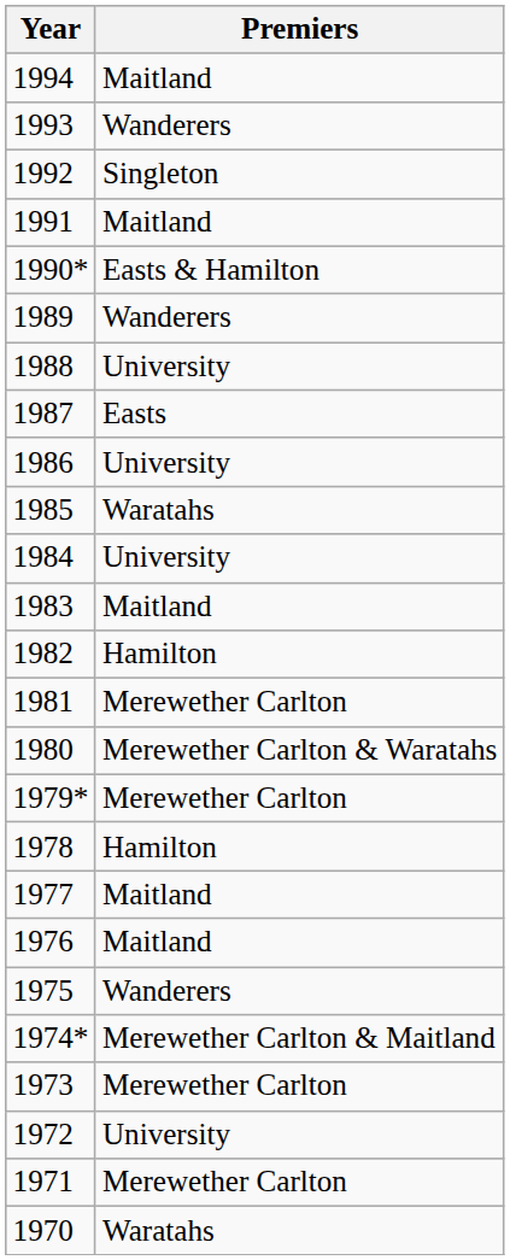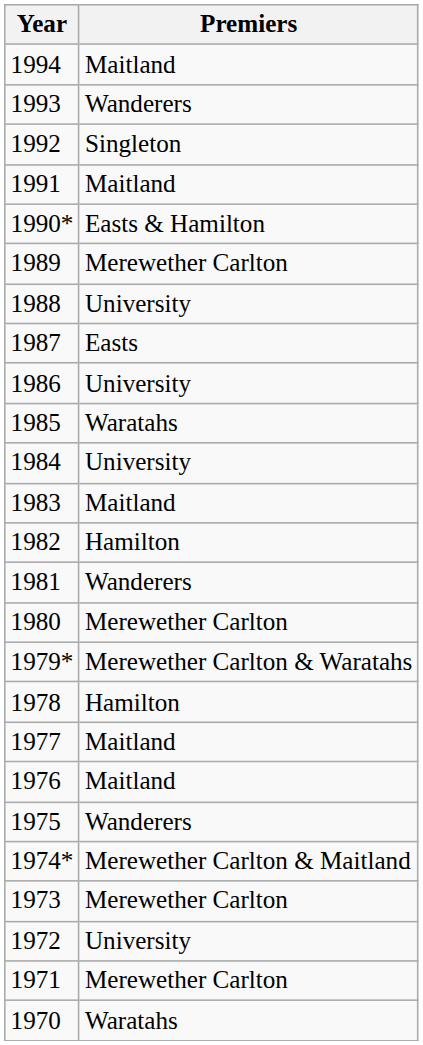 <table class="wikitable">
 <tr>
 <th>Year</th>
 <th>Premiers</th>
 </tr>
 <tr>
 <td>1994</td>
 <td>Maitland</td>
 </tr>
 <tr>
 <td>1993</td>
 <td>Wanderers</td>
 </tr>
 <tr>
 <td>1992</td>
 <td>Singleton</td>
 </tr>
 <tr>
 <td>1991</td>
 <td>Maitland</td>
 </tr>
 <tr>
 <td>1990*</td>
 <td>Easts & Hamilton</td>
 </tr>
 <tr>
 <td>1989</td>
-<td>Wanderers</td>
+<td>Merewether Carlton</td>
 </tr>
 <tr>
 <td>1988</td>
 <td>University</td>
 </tr>
 <tr>
 <td>1987</td>
 <td>Easts</td>
 </tr>
 <tr>
 <td>1986</td>
 <td>University</td>
 </tr>
 <tr>
 <td>1985</td>
 <td>Waratahs</td>
 </tr>
 <tr>
 <td>1984</td>
 <td>University</td>
 </tr>
 <tr>
 <td>1983</td>
 <td>Maitland</td>
 </tr>
 <tr>
 <td>1982</td>
 <td>Hamilton</td>
 </tr>
 <tr>
 <td>1981</td>
+<td>Wanderers</td>
+</tr>
+<tr>
+<td>1980</td>
 <td>Merewether Carlton</td>
 </tr>
 <tr>
-<td>1980</td>
+<td>1979*</td>
 <td>Merewether Carlton & Waratahs</td>
-</tr>
-<tr>
-<td>1979*</td>
-<td>Merewether Carlton</td>
 </tr>
 <tr>
 <td>1978</td>
 <td>Hamilton</td>
 </tr>
 <tr>
 <td>1977</td>
 <td>Maitland</td>
 </tr>
 <tr>
 <td>1976</td>
 <td>Maitland</td>
 </tr>
 <tr>
 <td>1975</td>
 <td>Wanderers</td>
 </tr>
 <tr>
 <td>1974*</td>
 <td>Merewether Carlton & Maitland</td>
 </tr>
 <tr>
 <td>1973</td>
 <td>Merewether Carlton</td>
 </tr>
 <tr>
 <td>1972</td>
 <td>University</td>
 </tr>
 <tr>
 <td>1971</td>
 <td>Merewether Carlton</td>
 </tr>
 <tr>
 <td>1970</td>
 <td>Waratahs</td>
 </tr>
 <tr>
 </tr>
 </table>
